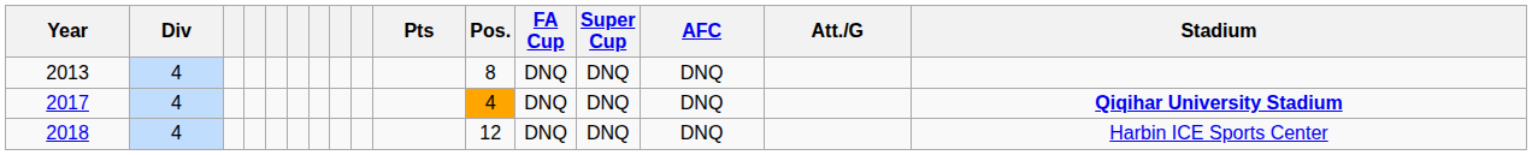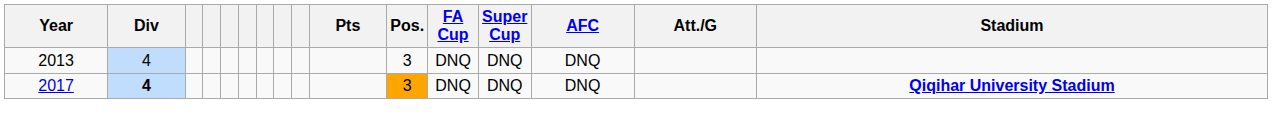 <table class="wikitable sortable" width=100% style=text-align:Center>
 <tr>
 <th>Year</th>
 <th>Div</th>
 <th></th>
 <th></th>
 <th></th>
 <th></th>
 <th></th>
 <th></th>
 <th></th>
 <th>Pts</th>
 <th width=2%>Pos.</th>
 <th width=4%><a href='#'>FA Cup</a></th>
 <th width=2%><a href='#'>Super Cup</a></th>
 <th><a href='#'>AFC</a></th>
 <th>Att./G</th>
 <th>Stadium</th>
 </tr>
 <tr>
 <td>2013</td>
 <td bgcolor="#c1ddfd">4</td>
 <td></td>
 <td></td>
 <td></td>
 <td></td>
 <td></td>
 <td></td>
 <td></td>
 <td></td>
-<td>8</td>
+<td>3</td>
 <td>DNQ</td>
 <td>DNQ</td>
 <td>DNQ</td>
 <td></td>
 <td></td>
 </tr>
 <tr>
 <td><a href='#'>2017</a></td>
-<td bgcolor="#c1ddfd">4</td>
+<td bgcolor="#c1ddfd"><strong>4</strong></td>
 <td></td>
 <td></td>
 <td></td>
 <td></td>
 <td></td>
 <td></td>
 <td></td>
 <td></td>
-<td bgcolor=#FFA500>4</td>
+<td bgcolor=#FFA500>3</td>
 <td>DNQ</td>
 <td>DNQ</td>
 <td>DNQ</td>
 <td></td>
 <td><strong><a href='#'>Qiqihar University Stadium</a></strong></td>
 </tr>
-<tr>
-<td><a href='#'>2018</a></td>
-<td bgcolor="#c1ddfd">4</td>
-<td></td>
-<td></td>
-<td></td>
-<td></td>
-<td></td>
-<td></td>
-<td></td>
-<td></td>
-<td>12</td>
-<td>DNQ</td>
-<td>DNQ</td>
-<td>DNQ</td>
-<td></td>
-<td><a href='#'>Harbin ICE Sports Center</a></td>
-</tr>
 </table>
